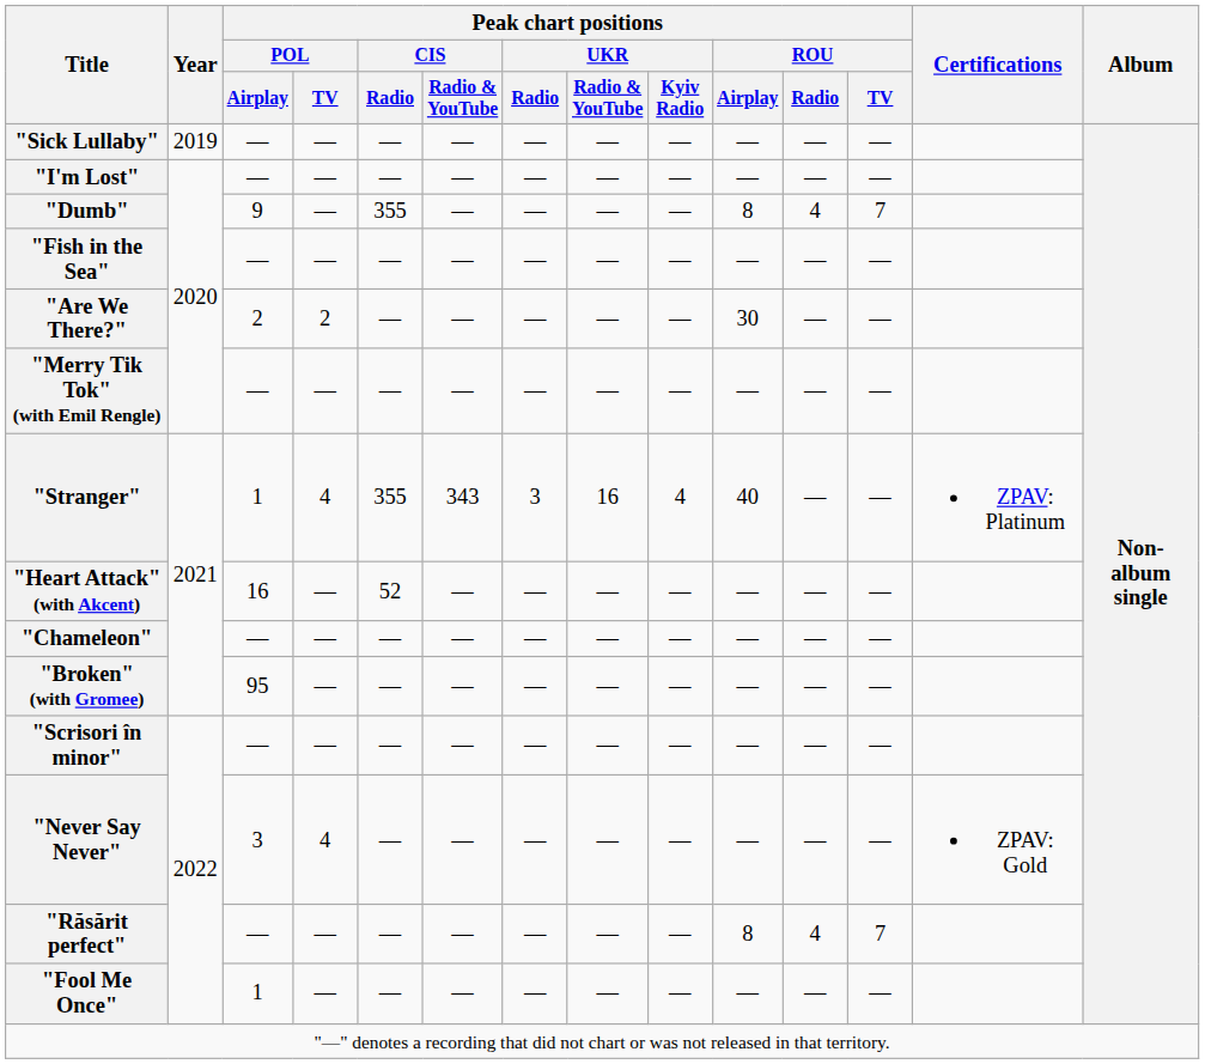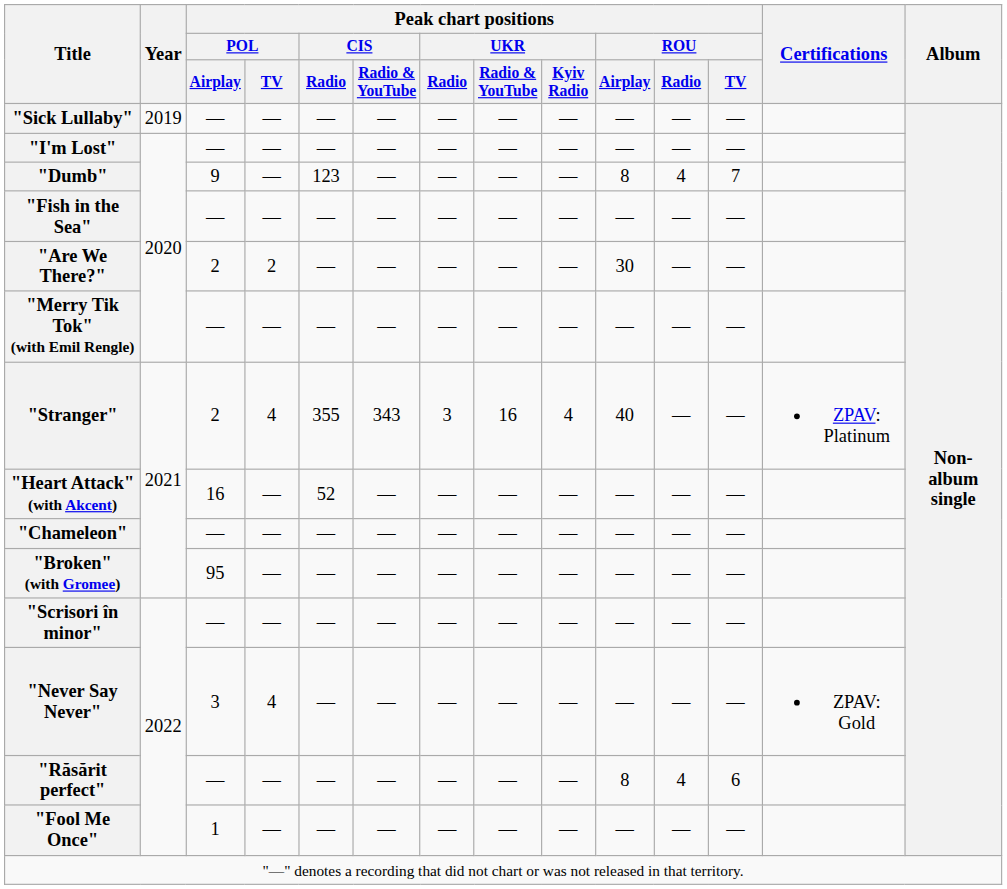 <table class="wikitable plainrowheaders" style="text-align:center;">
 <tr>
 <th rowspan="3">Title</th>
 <th rowspan="3">Year</th>
 <th colspan="10">Peak chart positions</th>
 <th rowspan="3"><a href='#'>Certifications</a></th>
 <th rowspan="3">Album</th>
 </tr>
 <tr>
 <th colspan="2" style="width:3em;font-size:85%;"><a href='#'>POL</a></th>
 <th colspan="2" style="width:3em;font-size:85%;"><a href='#'>CIS</a></th>
 <th colspan="3" style="width:3em;font-size:85%;"><a href='#'>UKR</a></th>
 <th colspan="3" style="width:3em;font-size:85%;"><a href='#'>ROU</a></th>
 </tr>
 <tr>
 <th style="width:3em;font-size:85%;"><a href='#'>Airplay</a><br></th>
 <th style="width:3em;font-size:85%;"><a href='#'>TV</a><br></th>
 <th style="width:3em;font-size:85%;"><a href='#'>Radio</a><br></th>
 <th style="width:3em;font-size:85%;"><a href='#'>Radio & YouTube</a><br></th>
 <th style="width:3em;font-size:85%;"><a href='#'>Radio</a><br></th>
 <th style="width:3em;font-size:85%;"><a href='#'>Radio & YouTube</a><br></th>
 <th style="width:3em;font-size:85%;"><a href='#'>Kyiv Radio</a><br></th>
 <th style="width:3em;font-size:85%;"><a href='#'>Airplay</a><br></th>
 <th style="width:3em;font-size:85%;"><a href='#'>Radio</a><br></th>
 <th style="width:3em;font-size:85%;"><a href='#'>TV</a><br></th>
 </tr>
 <tr>
 <th scope="row">"Sick Lullaby"</th>
 <td>2019</td>
 <td>—</td>
 <td>—</td>
 <td>—</td>
 <td>—</td>
 <td>—</td>
 <td>—</td>
 <td>—</td>
 <td>—</td>
 <td>—</td>
 <td>—</td>
 <td></td>
 <th rowspan="14" scope="row">Non-album single</th>
 </tr>
 <tr>
 <th scope="row">"I'm Lost"</th>
 <td rowspan="5">2020</td>
 <td>—</td>
 <td>—</td>
 <td>—</td>
 <td>—</td>
 <td>—</td>
 <td>—</td>
 <td>—</td>
 <td>—</td>
 <td>—</td>
 <td>—</td>
 <td></td>
 </tr>
 <tr>
 <th scope="row">"Dumb"</th>
 <td>9</td>
 <td>—</td>
-<td>355</td>
+<td>123</td>
 <td>—</td>
 <td>—</td>
 <td>—</td>
 <td>—</td>
 <td>8</td>
 <td>4</td>
 <td>7</td>
 <td></td>
 </tr>
 <tr>
 <th scope="row">"Fish in the Sea"</th>
 <td>—</td>
 <td>—</td>
 <td>—</td>
 <td>—</td>
 <td>—</td>
 <td>—</td>
 <td>—</td>
 <td>—</td>
 <td>—</td>
 <td>—</td>
 <td></td>
 </tr>
 <tr>
 <th scope="row">"Are We There?"</th>
 <td>2</td>
 <td>2</td>
 <td>—</td>
 <td>—</td>
 <td>—</td>
 <td>—</td>
 <td>—</td>
 <td>30</td>
 <td>—</td>
 <td>—</td>
 <td></td>
 </tr>
 <tr>
 <th scope="row">"Merry Tik Tok"<br><small>(with Emil Rengle)</small></th>
 <td>—</td>
 <td>—</td>
 <td>—</td>
 <td>—</td>
 <td>—</td>
 <td>—</td>
 <td>—</td>
 <td>—</td>
 <td>—</td>
 <td>—</td>
 <td></td>
 </tr>
 <tr>
 <th scope="row">"Stranger"</th>
 <td rowspan="4">2021</td>
-<td>1</td>
+<td>2</td>
 <td>4</td>
 <td>355</td>
 <td>343</td>
 <td>3</td>
 <td>16</td>
 <td>4</td>
 <td>40</td>
 <td>—</td>
 <td>—</td>
 <td><br><ul><li><a href='#'>ZPAV</a>: Platinum</li></ul></td>
 </tr>
 <tr>
 <th scope="row">"Heart Attack"<br><small>(with <a href='#'>Akcent</a>)</small></th>
 <td>16</td>
 <td>—</td>
 <td>52</td>
 <td>—</td>
 <td>—</td>
 <td>—</td>
 <td>—</td>
 <td>—</td>
 <td>—</td>
 <td>—</td>
 <td></td>
 </tr>
 <tr>
 <th scope="row">"Chameleon"</th>
 <td>—</td>
 <td>—</td>
 <td>—</td>
 <td>—</td>
 <td>—</td>
 <td>—</td>
 <td>—</td>
 <td>—</td>
 <td>—</td>
 <td>—</td>
 <td></td>
 </tr>
 <tr>
 <th scope="row">"Broken"<br><small>(with <a href='#'>Gromee</a>)</small></th>
 <td>95</td>
 <td>—</td>
 <td>—</td>
 <td>—</td>
 <td>—</td>
 <td>—</td>
 <td>—</td>
 <td>—</td>
 <td>—</td>
 <td>—</td>
 <td></td>
 </tr>
 <tr>
 <th scope="row">"Scrisori în minor"</th>
 <td rowspan="4">2022</td>
 <td>—</td>
 <td>—</td>
 <td>—</td>
 <td>—</td>
 <td>—</td>
 <td>—</td>
 <td>—</td>
 <td>—</td>
 <td>—</td>
 <td>—</td>
 <td></td>
 </tr>
 <tr>
 <th scope="row">"Never Say Never"</th>
 <td>3</td>
 <td>4</td>
 <td>—</td>
 <td>—</td>
 <td>—</td>
 <td>—</td>
 <td>—</td>
 <td>—</td>
 <td>—</td>
 <td>—</td>
 <td><br><ul><li>ZPAV: Gold</li></ul></td>
 </tr>
 <tr>
 <th scope="row">"Răsărit perfect"</th>
 <td>—</td>
 <td>—</td>
 <td>—</td>
 <td>—</td>
 <td>—</td>
 <td>—</td>
 <td>—</td>
 <td>8</td>
 <td>4</td>
-<td>7</td>
+<td>6</td>
 <td></td>
 </tr>
 <tr>
 <th scope="row">"Fool Me Once"</th>
 <td>1</td>
 <td>—</td>
 <td>—</td>
 <td>—</td>
 <td>—</td>
 <td>—</td>
 <td>—</td>
 <td>—</td>
 <td>—</td>
 <td>—</td>
 <td></td>
 </tr>
 <tr>
 <td colspan="14"><small>"—" denotes a recording that did not chart or was not released in that territory.</small></td>
 </tr>
 </table>
